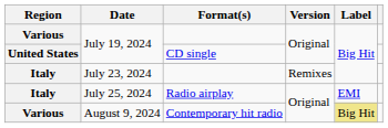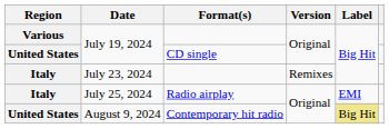 <table class="wikitable plainrowheaders">
 <tr>
 <th scope="col">Region</th>
 <th scope="col">Date</th>
 <th scope="col">Format(s)</th>
 <th scope="col">Version</th>
 <th scope="col">Label</th>
 <th scope="col"></th>
 </tr>
 <tr>
 <th scope="row">Various</th>
 <td rowspan="2">July 19, 2024</td>
 <td></td>
 <td rowspan="2">Original</td>
 <td rowspan="3"><a href='#'>Big Hit</a></td>
 <td style="text-align:center"></td>
 </tr>
 <tr>
 <th scope="row">United States</th>
 <td><a href='#'>CD single</a></td>
 <td style="text-align:center"></td>
 </tr>
 <tr>
 <th scope="row">Italy</th>
 <td>July 23, 2024</td>
 <td></td>
 <td>Remixes</td>
 <td style="text-align:center"></td>
 </tr>
 <tr>
 <th scope="row">Italy</th>
 <td>July 25, 2024</td>
 <td><a href='#'>Radio airplay</a></td>
 <td rowspan="2">Original</td>
 <td><a href='#'>EMI</a></td>
 <td style="text-align:center"></td>
 </tr>
 <tr>
-<th scope="row">Various</th>
+<th scope="row">United States</th>
 <td>August 9, 2024</td>
 <td><a href='#'>Contemporary hit radio</a></td>
 <td style="background: khaki;">Big Hit</td>
 <td style="text-align:center;"></td>
 </tr>
 </table>
